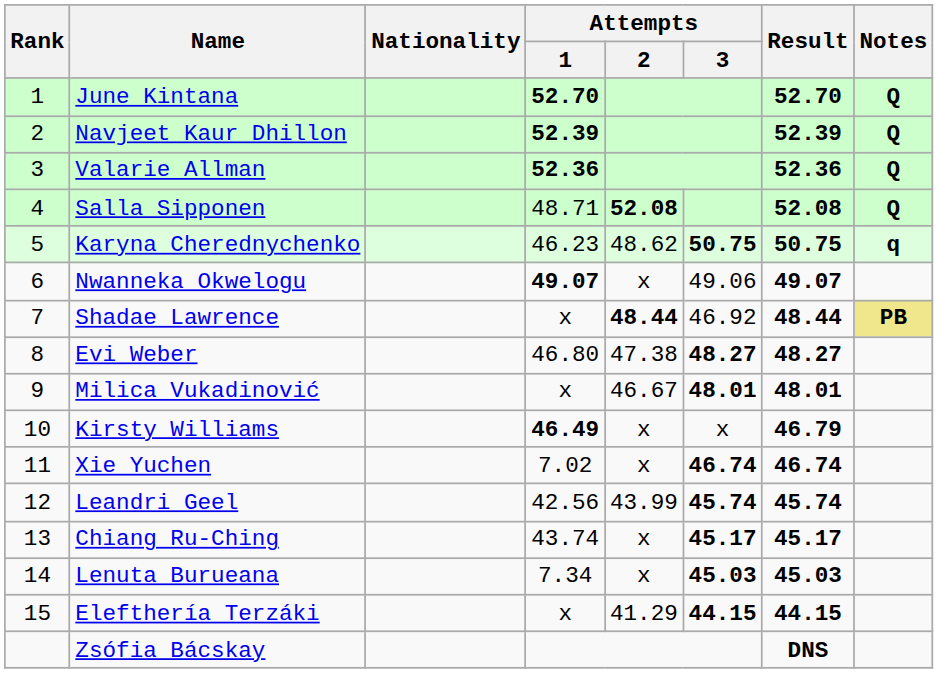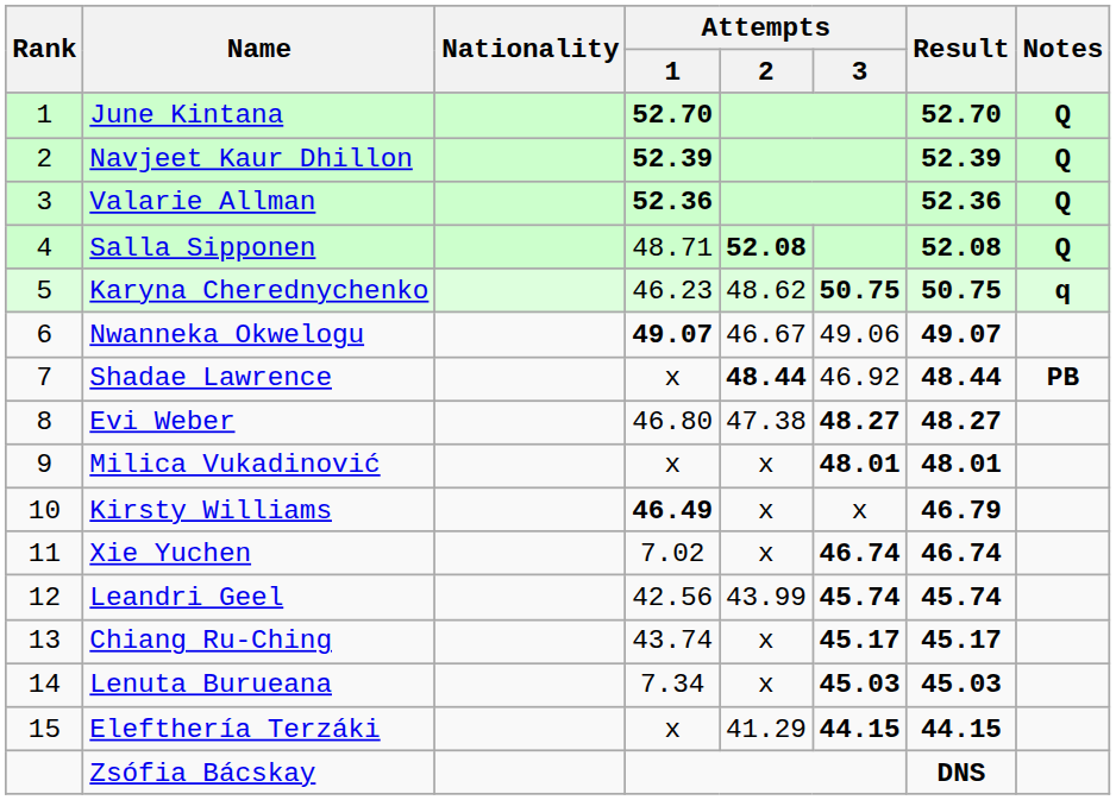 <table class="wikitable sortable" style="text-align:center">
 <tr>
 <th rowspan=2>Rank</th>
 <th rowspan=2>Name</th>
 <th rowspan=2>Nationality</th>
 <th colspan=3>Attempts</th>
 <th rowspan=2>Result</th>
 <th rowspan=2>Notes</th>
 </tr>
 <tr>
 <th>1</th>
 <th>2</th>
 <th>3</th>
 </tr>
 <tr bgcolor=ccffcc>
 <td>1</td>
 <td align=left><a href='#'>June Kintana</a></td>
 <td align=left></td>
 <td><strong>52.70</strong></td>
 <td colspan=2></td>
 <td><strong>52.70</strong></td>
 <td><strong>Q</strong></td>
 </tr>
 <tr bgcolor=ccffcc>
 <td>2</td>
 <td align=left><a href='#'>Navjeet Kaur Dhillon</a></td>
 <td align=left></td>
 <td><strong>52.39</strong></td>
 <td colspan=2></td>
 <td><strong>52.39</strong></td>
 <td><strong>Q</strong></td>
 </tr>
 <tr bgcolor=ccffcc>
 <td>3</td>
 <td align=left><a href='#'>Valarie Allman</a></td>
 <td align=left></td>
 <td><strong>52.36</strong></td>
 <td colspan=2></td>
 <td><strong>52.36</strong></td>
 <td><strong>Q</strong></td>
 </tr>
 <tr bgcolor=ccffcc>
 <td>4</td>
 <td align=left><a href='#'>Salla Sipponen</a></td>
 <td align=left></td>
 <td>48.71</td>
 <td><strong>52.08</strong></td>
 <td></td>
 <td><strong>52.08</strong></td>
 <td><strong>Q</strong></td>
 </tr>
 <tr bgcolor=ddffdd>
 <td>5</td>
 <td align=left><a href='#'>Karyna Cherednychenko</a></td>
 <td align=left></td>
 <td>46.23</td>
 <td>48.62</td>
 <td><strong>50.75</strong></td>
 <td><strong>50.75</strong></td>
 <td><strong>q</strong></td>
 </tr>
 <tr>
 <td>6</td>
 <td align=left><a href='#'>Nwanneka Okwelogu</a></td>
 <td align=left></td>
 <td><strong>49.07</strong></td>
-<td>x</td>
+<td>46.67</td>
 <td>49.06</td>
 <td><strong>49.07</strong></td>
 <td></td>
 </tr>
 <tr>
 <td>7</td>
 <td align=left><a href='#'>Shadae Lawrence</a></td>
 <td align=left></td>
 <td>x</td>
 <td><strong>48.44</strong></td>
 <td>46.92</td>
 <td><strong>48.44</strong></td>
-<td style="background: khaki;"><strong>PB</strong></td>
+<td><strong>PB</strong></td>
 </tr>
 <tr>
 <td>8</td>
 <td align=left><a href='#'>Evi Weber</a></td>
 <td align=left></td>
 <td>46.80</td>
 <td>47.38</td>
 <td><strong>48.27</strong></td>
 <td><strong>48.27</strong></td>
 <td></td>
 </tr>
 <tr>
 <td>9</td>
 <td align=left><a href='#'>Milica Vukadinović</a></td>
 <td align=left></td>
 <td>x</td>
-<td>46.67</td>
+<td>x</td>
 <td><strong>48.01</strong></td>
 <td><strong>48.01</strong></td>
 <td></td>
 </tr>
 <tr>
 <td>10</td>
 <td align=left><a href='#'>Kirsty Williams</a></td>
 <td align=left></td>
 <td><strong>46.49</strong></td>
 <td>x</td>
 <td>x</td>
 <td><strong>46.79</strong></td>
 <td></td>
 </tr>
 <tr>
 <td>11</td>
 <td align=left><a href='#'>Xie Yuchen</a></td>
 <td align=left></td>
 <td>7.02</td>
 <td>x</td>
 <td><strong>46.74</strong></td>
 <td><strong>46.74</strong></td>
 <td></td>
 </tr>
 <tr>
 <td>12</td>
 <td align=left><a href='#'>Leandri Geel</a></td>
 <td align=left></td>
 <td>42.56</td>
 <td>43.99</td>
 <td><strong>45.74</strong></td>
 <td><strong>45.74</strong></td>
 <td></td>
 </tr>
 <tr>
 <td>13</td>
 <td align=left><a href='#'>Chiang Ru-Ching</a></td>
 <td align=left></td>
 <td>43.74</td>
 <td>x</td>
 <td><strong>45.17</strong></td>
 <td><strong>45.17</strong></td>
 <td></td>
 </tr>
 <tr>
 <td>14</td>
 <td align=left><a href='#'>Lenuta Burueana</a></td>
 <td align=left></td>
 <td>7.34</td>
 <td>x</td>
 <td><strong>45.03</strong></td>
 <td><strong>45.03</strong></td>
 <td></td>
 </tr>
 <tr>
 <td>15</td>
 <td align=left><a href='#'>Elefthería Terzáki</a></td>
 <td align=left></td>
 <td>x</td>
 <td>41.29</td>
 <td><strong>44.15</strong></td>
 <td><strong>44.15</strong></td>
 <td></td>
 </tr>
 <tr>
 <td></td>
 <td align=left><a href='#'>Zsófia Bácskay</a></td>
 <td align=left></td>
 <td colspan=3></td>
 <td><strong>DNS</strong></td>
 <td></td>
 </tr>
 </table>
